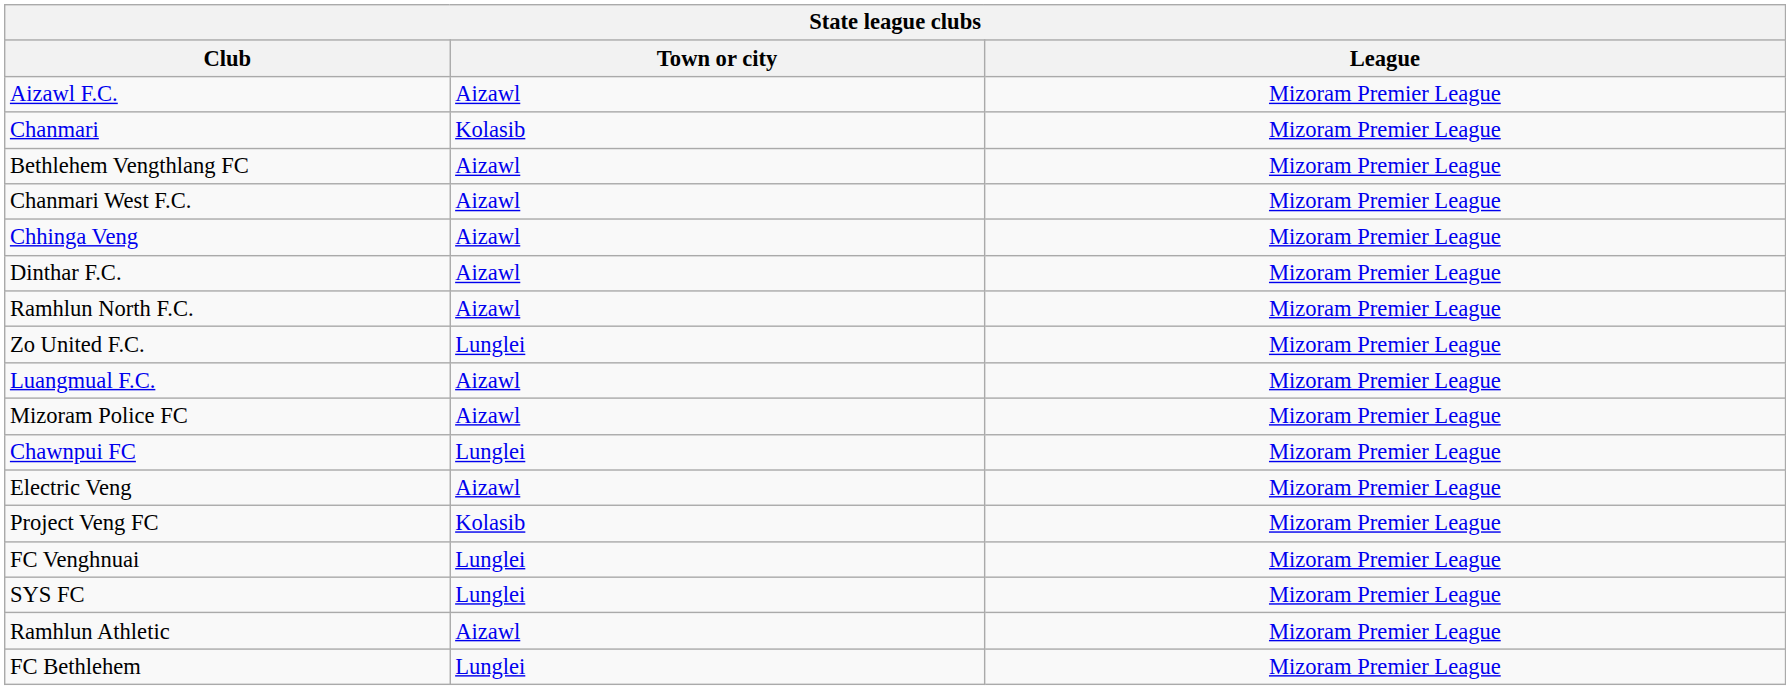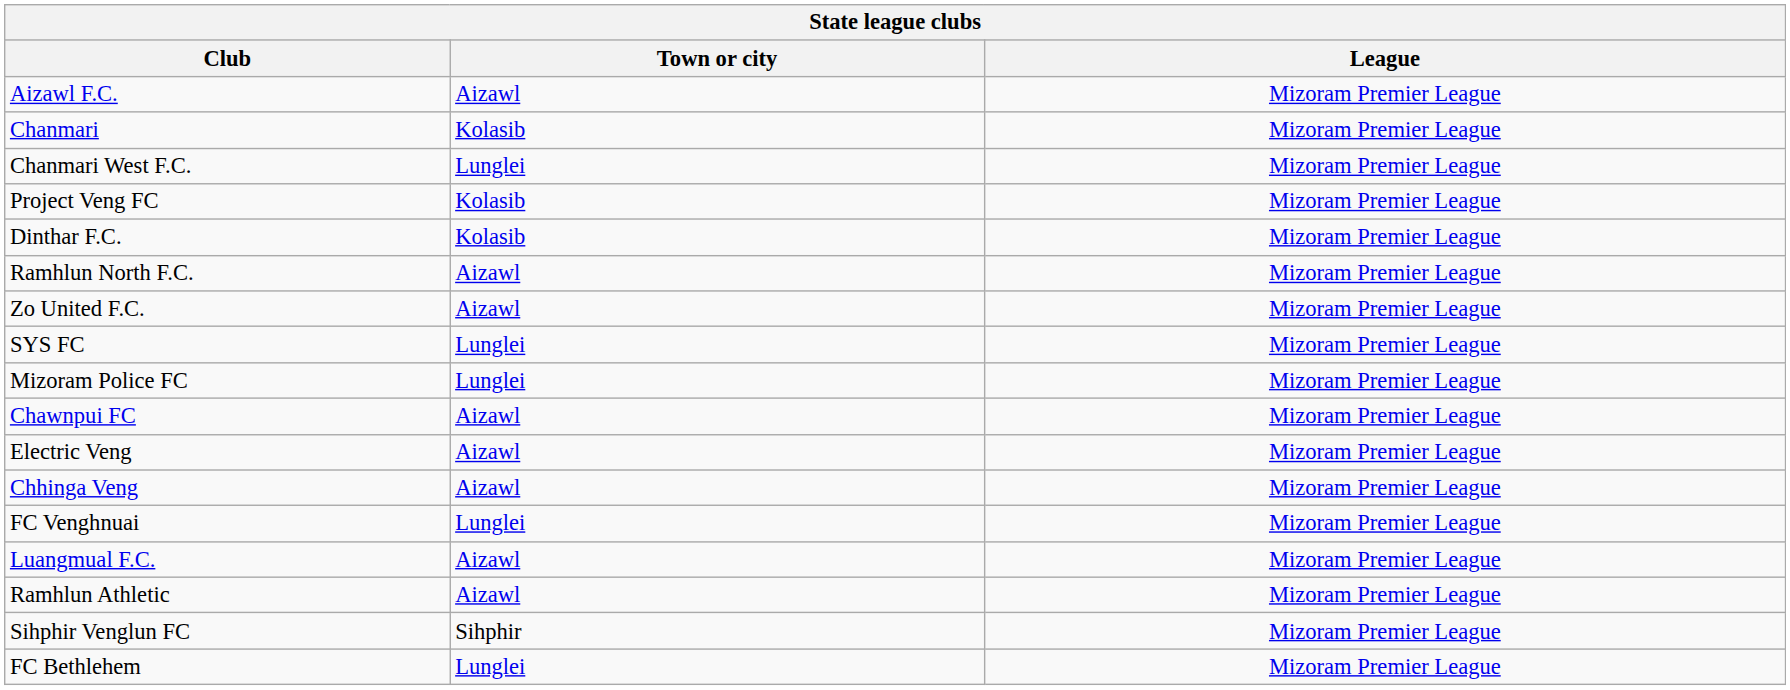 <table class="wikitable sortable" width="100%">
 <tr>
 <th colspan="3">State league clubs</th>
 </tr>
 <tr>
 <th !width="25%">Club</th>
 <th width="30%">Town or city</th>
 <th width="45%">League</th>
 </tr>
 <tr>
 <td><a href='#'>Aizawl F.C.</a></td>
 <td><a href='#'>Aizawl</a></td>
 <td align="center"><a href='#'>Mizoram Premier League</a></td>
 </tr>
 <tr>
 <td><a href='#'>Chanmari</a></td>
 <td><a href='#'>Kolasib</a></td>
 <td align="center"><a href='#'>Mizoram Premier League</a></td>
 </tr>
 <tr>
-<td>Bethlehem Vengthlang FC</td>
+<td>Chanmari West F.C.</td>
+<td><a href='#'>Lunglei</a></td>
+<td align="center"><a href='#'>Mizoram Premier League</a></td>
+</tr>
+<tr>
+<td>Project Veng FC</td>
+<td><a href='#'>Kolasib</a></td>
+<td align="center"><a href='#'>Mizoram Premier League</a></td>
+</tr>
+<tr>
+<td>Dinthar F.C.</td>
+<td><a href='#'>Kolasib</a></td>
+<td align="center"><a href='#'>Mizoram Premier League</a></td>
+</tr>
+<tr>
+<td>Ramhlun North F.C.</td>
 <td><a href='#'>Aizawl</a></td>
 <td align="center"><a href='#'>Mizoram Premier League</a></td>
 </tr>
 <tr>
-<td>Chanmari West F.C.</td>
+<td>Zo United F.C.</td>
+<td><a href='#'>Aizawl</a></td>
+<td align="center"><a href='#'>Mizoram Premier League</a></td>
+</tr>
+<tr>
+<td>SYS FC</td>
+<td><a href='#'>Lunglei</a></td>
+<td align="center"><a href='#'>Mizoram Premier League</a></td>
+</tr>
+<tr>
+<td>Mizoram Police FC</td>
+<td><a href='#'>Lunglei</a></td>
+<td align="center"><a href='#'>Mizoram Premier League</a></td>
+</tr>
+<tr>
+<td><a href='#'>Chawnpui FC</a></td>
+<td><a href='#'>Aizawl</a></td>
+<td align="center"><a href='#'>Mizoram Premier League</a></td>
+</tr>
+<tr>
+<td>Electric Veng</td>
 <td><a href='#'>Aizawl</a></td>
 <td align="center"><a href='#'>Mizoram Premier League</a></td>
 </tr>
 <tr>
 <td><a href='#'>Chhinga Veng</a></td>
 <td><a href='#'>Aizawl</a></td>
 <td align="center"><a href='#'>Mizoram Premier League</a></td>
 </tr>
 <tr>
-<td>Dinthar F.C.</td>
-<td><a href='#'>Aizawl</a></td>
-<td align="center"><a href='#'>Mizoram Premier League</a></td>
-</tr>
-<tr>
-<td>Ramhlun North F.C.</td>
-<td><a href='#'>Aizawl</a></td>
-<td align="center"><a href='#'>Mizoram Premier League</a></td>
-</tr>
-<tr>
-<td>Zo United F.C.</td>
+<td>FC Venghnuai</td>
 <td><a href='#'>Lunglei</a></td>
 <td align="center"><a href='#'>Mizoram Premier League</a></td>
 </tr>
 <tr>
 <td><a href='#'>Luangmual F.C.</a></td>
 <td><a href='#'>Aizawl</a></td>
 <td align="center"><a href='#'>Mizoram Premier League</a></td>
 </tr>
 <tr>
-<td>Mizoram Police FC</td>
+<td>Ramhlun Athletic</td>
 <td><a href='#'>Aizawl</a></td>
 <td align="center"><a href='#'>Mizoram Premier League</a></td>
 </tr>
 <tr>
-<td><a href='#'>Chawnpui FC</a></td>
-<td><a href='#'>Lunglei</a></td>
-<td align="center"><a href='#'>Mizoram Premier League</a></td>
-</tr>
-<tr>
-<td>Electric Veng</td>
-<td><a href='#'>Aizawl</a></td>
-<td align="center"><a href='#'>Mizoram Premier League</a></td>
-</tr>
-<tr>
-<td>Project Veng FC</td>
-<td><a href='#'>Kolasib</a></td>
-<td align="center"><a href='#'>Mizoram Premier League</a></td>
-</tr>
-<tr>
-<td>FC Venghnuai</td>
-<td><a href='#'>Lunglei</a></td>
-<td align="center"><a href='#'>Mizoram Premier League</a></td>
-</tr>
-<tr>
-<td>SYS FC</td>
-<td><a href='#'>Lunglei</a></td>
-<td align="center"><a href='#'>Mizoram Premier League</a></td>
-</tr>
-<tr>
-<td>Ramhlun Athletic</td>
-<td><a href='#'>Aizawl</a></td>
+<td>Sihphir Venglun FC</td>
+<td>Sihphir</td>
 <td align="center"><a href='#'>Mizoram Premier League</a></td>
 </tr>
 <tr>
 <td>FC Bethlehem</td>
 <td><a href='#'>Lunglei</a></td>
 <td align="center"><a href='#'>Mizoram Premier League</a></td>
 </tr>
 </table>
